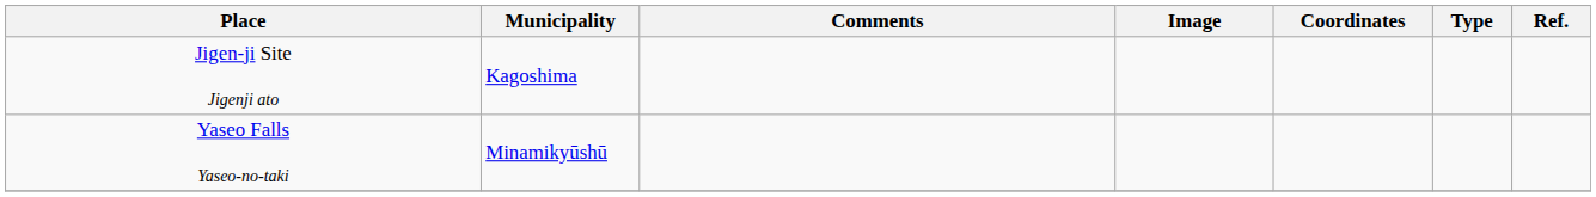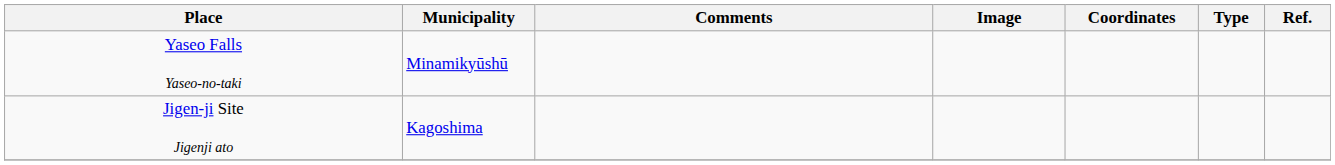 <table class="wikitable sortable"  style="width:100%;">
 <tr>
 <th width="30%" align="left">Place</th>
 <th width="10%" align="left">Municipality</th>
 <th width="30%" align="left" class="unsortable">Comments</th>
 <th width="10%" align="left"  class="unsortable">Image</th>
 <th width="10%" align="left" class="unsortable">Coordinates</th>
 <th width="5%" align="left">Type</th>
 <th width="5%" align="left"  class="unsortable">Ref.</th>
 </tr>
 <tr>
+<td align="center"><a href='#'>Yaseo Falls</a><br><br><small><em>Yaseo-no-taki</em></small></td>
+<td><a href='#'>Minamikyūshū</a></td>
+<td></td>
+<td></td>
+<td></td>
+<td></td>
+<td></td>
+</tr>
+<tr>
 <td align="center"><a href='#'>Jigen-ji</a> Site<br><br><small><em>Jigenji ato</em></small></td>
 <td><a href='#'>Kagoshima</a></td>
 <td></td>
 <td></td>
 <td></td>
 <td></td>
 <td></td>
 </tr>
 <tr>
-<td align="center"><a href='#'>Yaseo Falls</a><br><br><small><em>Yaseo-no-taki</em></small></td>
-<td><a href='#'>Minamikyūshū</a></td>
-<td></td>
-<td></td>
-<td></td>
-<td></td>
-<td></td>
-</tr>
-<tr>
 </tr>
 </table>
